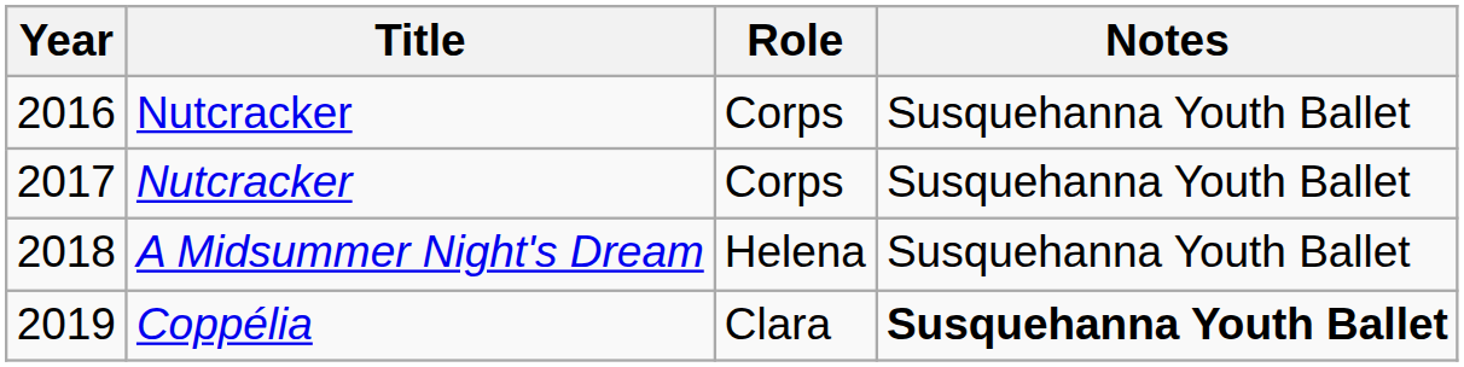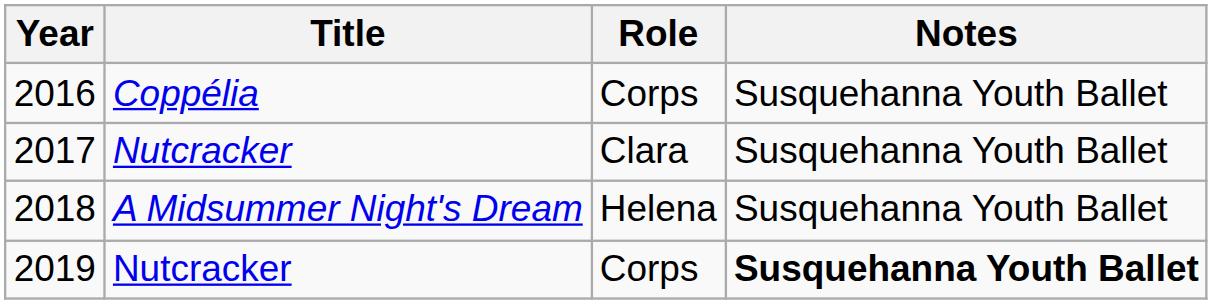 <table class="wikitable">
 <tr>
 <th>Year</th>
 <th>Title</th>
 <th>Role</th>
 <th>Notes</th>
 </tr>
 <tr>
 <td>2016</td>
-<td><a href='#'>Nutcracker</a></td>
+<td><em><a href='#'>Coppélia</a></em></td>
 <td>Corps</td>
 <td>Susquehanna Youth Ballet</td>
 </tr>
 <tr>
 <td>2017</td>
 <td><em><a href='#'>Nutcracker</a></em></td>
-<td>Corps</td>
+<td>Clara</td>
 <td>Susquehanna Youth Ballet</td>
 </tr>
 <tr>
 <td>2018</td>
 <td><em><a href='#'>A Midsummer Night's Dream</a></em></td>
 <td>Helena</td>
 <td>Susquehanna Youth Ballet</td>
 </tr>
 <tr>
 <td>2019</td>
-<td><em><a href='#'>Coppélia</a></em></td>
-<td>Clara</td>
+<td><a href='#'>Nutcracker</a></td>
+<td>Corps</td>
 <td><strong>Susquehanna Youth Ballet</strong></td>
 </tr>
 </table>
